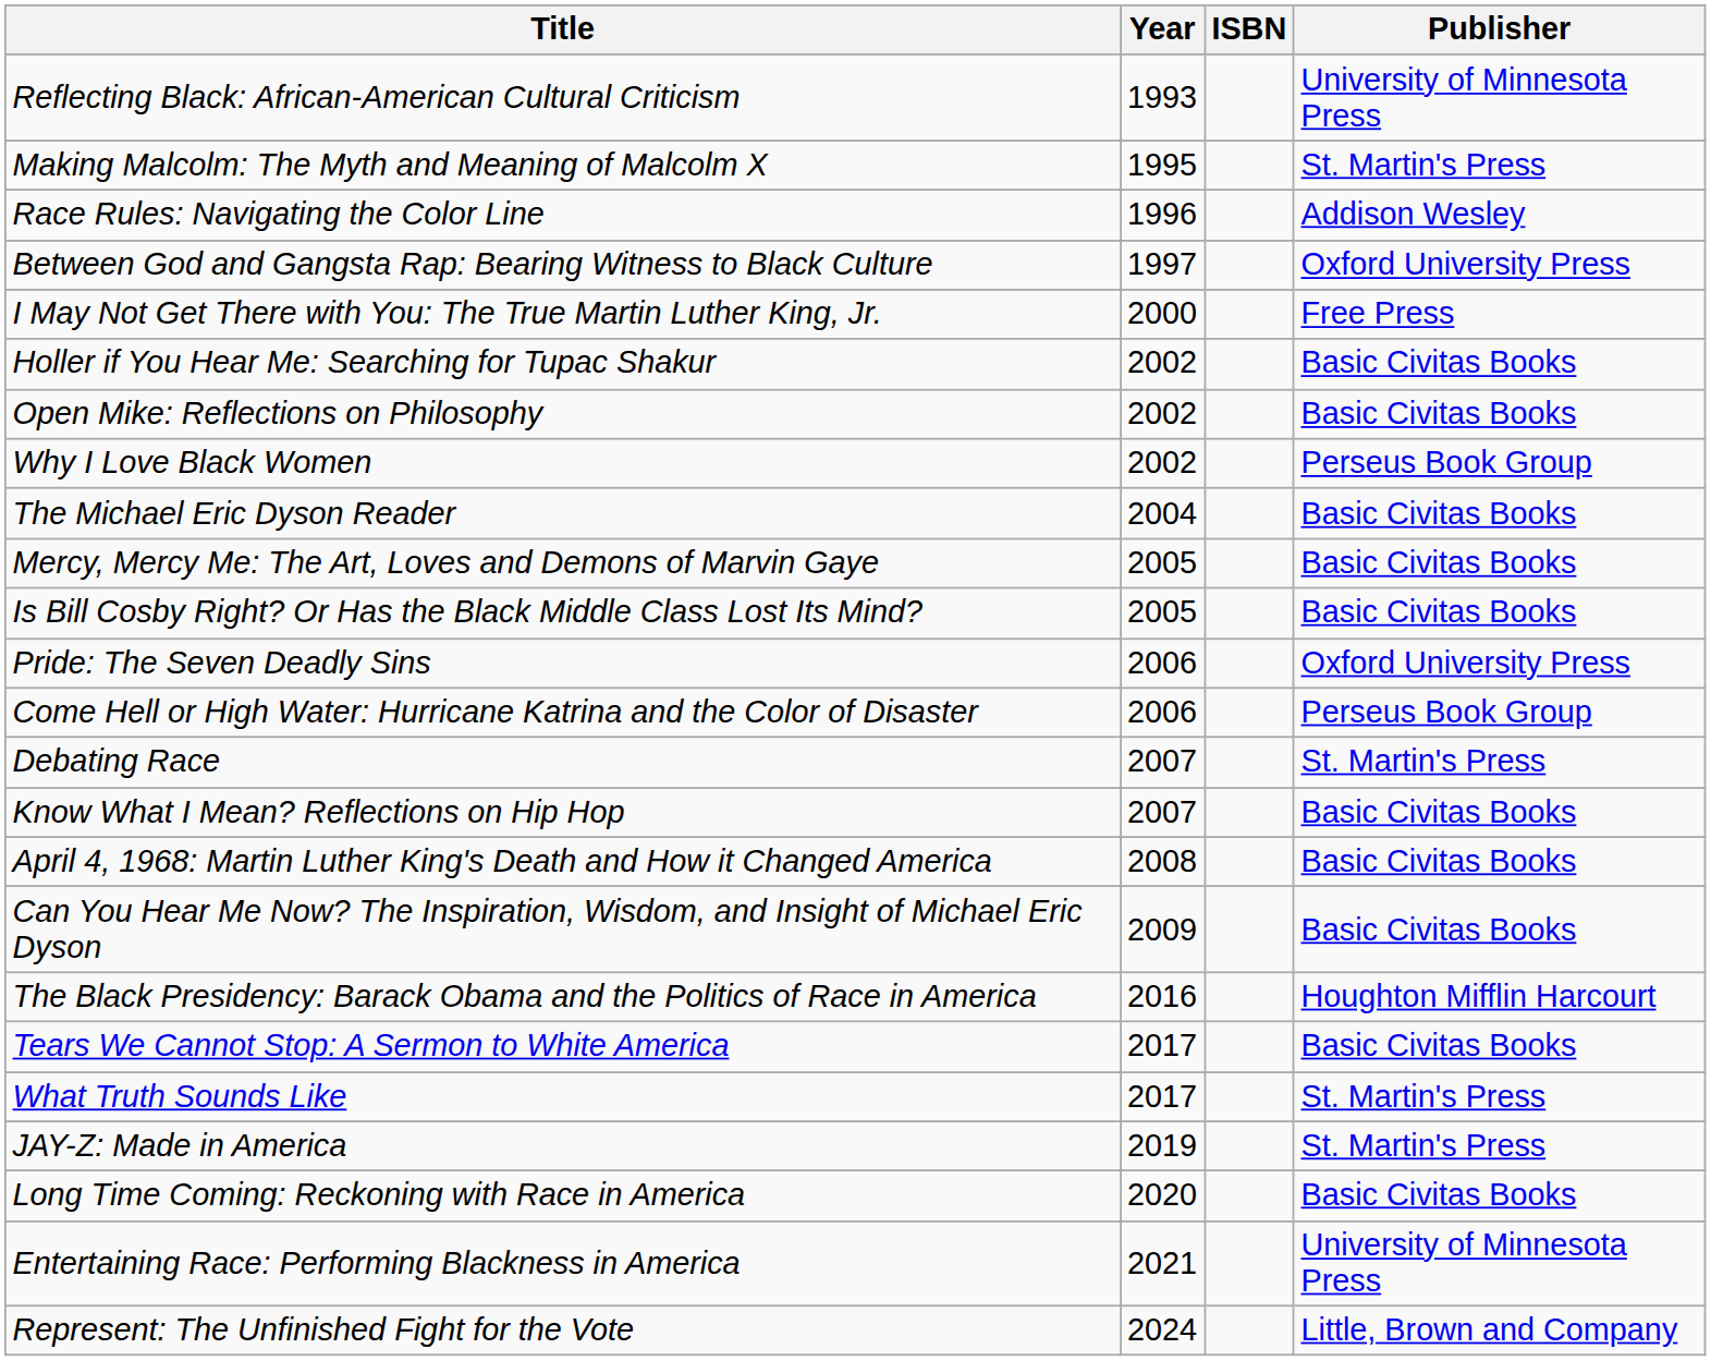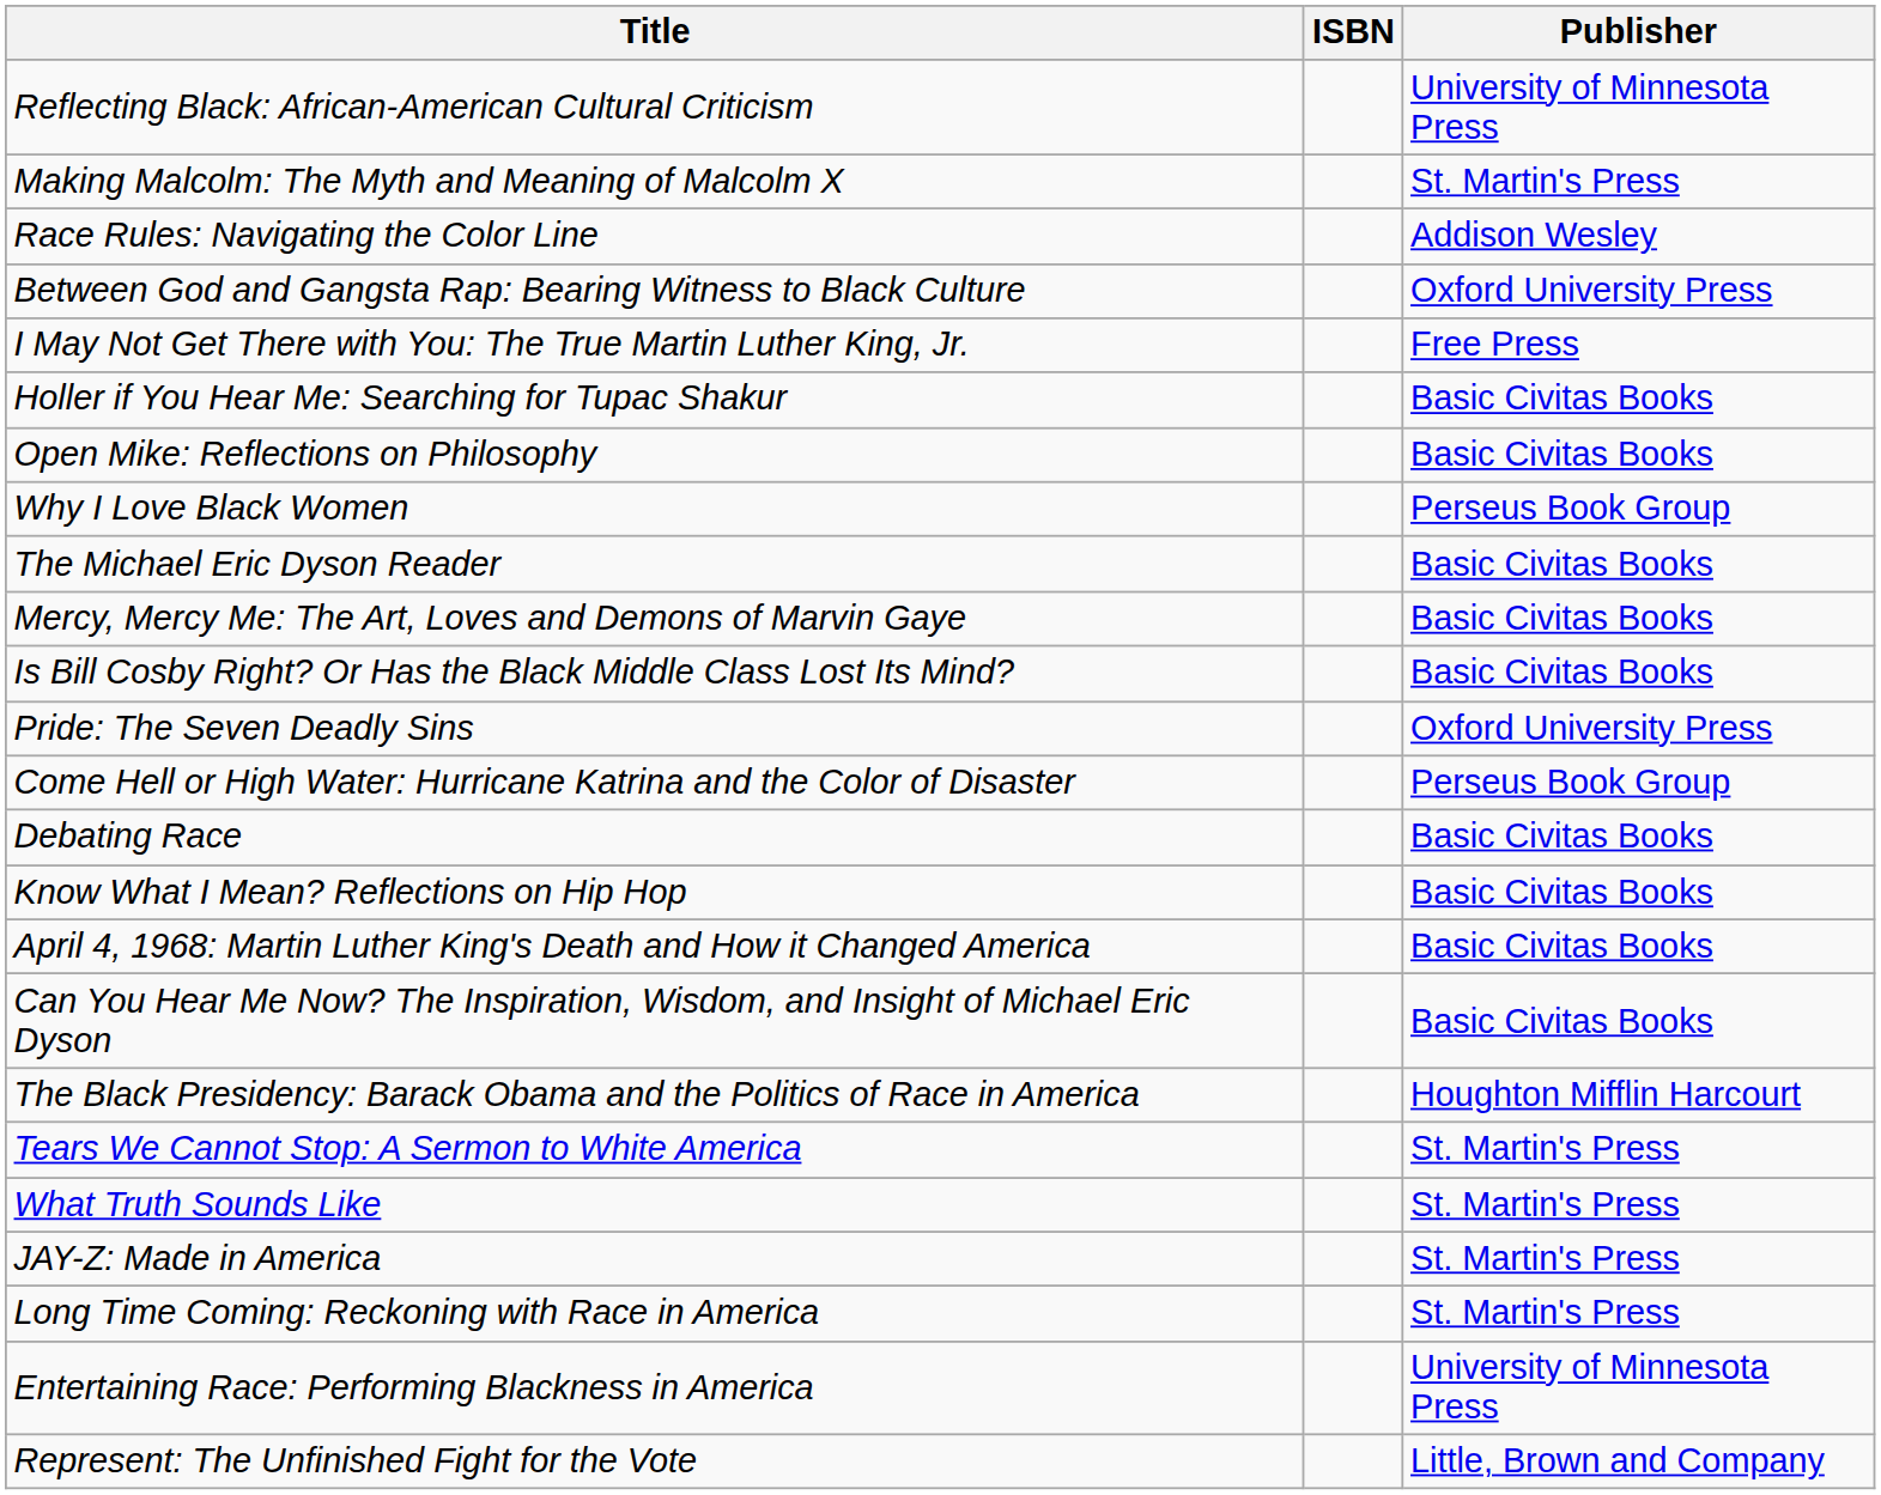 <table class="wikitable" border=1 cellspacing=0 cellpadding=4>
 <tr>
 <th>Title</th>
-<th>Year</th>
 <th>ISBN</th>
 <th>Publisher</th>
 </tr>
 <tr>
 <td><em>Reflecting Black: African-American Cultural Criticism</em></td>
-<td>1993</td>
 <td></td>
 <td><a href='#'>University of Minnesota Press</a></td>
 </tr>
 <tr>
 <td><em>Making Malcolm: The Myth and Meaning of Malcolm X</em></td>
-<td>1995</td>
 <td></td>
 <td><a href='#'>St. Martin's Press</a></td>
 </tr>
 <tr>
 <td><em>Race Rules: Navigating the Color Line</em></td>
-<td>1996</td>
 <td></td>
 <td><a href='#'>Addison Wesley</a></td>
 </tr>
 <tr>
 <td><em>Between God and Gangsta Rap: Bearing Witness to Black Culture</em></td>
-<td>1997</td>
 <td></td>
 <td><a href='#'>Oxford University Press</a></td>
 </tr>
 <tr>
 <td><em>I May Not Get There with You: The True Martin Luther King, Jr.</em></td>
-<td>2000</td>
 <td></td>
 <td><a href='#'>Free Press</a></td>
 </tr>
 <tr>
 <td><em>Holler if You Hear Me: Searching for Tupac Shakur</em></td>
-<td>2002</td>
 <td></td>
 <td><a href='#'>Basic Civitas Books</a></td>
 </tr>
 <tr>
 <td><em>Open Mike: Reflections on Philosophy</em></td>
-<td>2002</td>
 <td></td>
 <td><a href='#'>Basic Civitas Books</a></td>
 </tr>
 <tr>
 <td><em>Why I Love Black Women</em></td>
-<td>2002</td>
 <td></td>
 <td><a href='#'>Perseus Book Group</a></td>
 </tr>
 <tr>
 <td><em>The Michael Eric Dyson Reader</em></td>
-<td>2004</td>
 <td></td>
 <td><a href='#'>Basic Civitas Books</a></td>
 </tr>
 <tr>
 <td><em>Mercy, Mercy Me: The Art, Loves and Demons of Marvin Gaye</em></td>
-<td>2005</td>
 <td></td>
 <td><a href='#'>Basic Civitas Books</a></td>
 </tr>
 <tr>
 <td><em>Is Bill Cosby Right? Or Has the Black Middle Class Lost Its Mind?</em></td>
-<td>2005</td>
 <td></td>
 <td><a href='#'>Basic Civitas Books</a></td>
 </tr>
 <tr>
 <td><em>Pride: The Seven Deadly Sins</em></td>
-<td>2006</td>
 <td></td>
 <td><a href='#'>Oxford University Press</a></td>
 </tr>
 <tr>
 <td><em>Come Hell or High Water: Hurricane Katrina and the Color of Disaster</em></td>
-<td>2006</td>
 <td></td>
 <td><a href='#'>Perseus Book Group</a></td>
 </tr>
 <tr>
 <td><em>Debating Race</em></td>
-<td>2007</td>
 <td></td>
-<td><a href='#'>St. Martin's Press</a></td>
+<td><a href='#'>Basic Civitas Books</a></td>
 </tr>
 <tr>
 <td><em>Know What I Mean? Reflections on Hip Hop</em></td>
-<td>2007</td>
 <td></td>
 <td><a href='#'>Basic Civitas Books</a></td>
 </tr>
 <tr>
 <td><em>April 4, 1968: Martin Luther King's Death and How it Changed America</em></td>
-<td>2008</td>
 <td></td>
 <td><a href='#'>Basic Civitas Books</a></td>
 </tr>
 <tr>
 <td><em>Can You Hear Me Now? The Inspiration, Wisdom, and Insight of Michael Eric Dyson</em></td>
-<td>2009</td>
 <td></td>
 <td><a href='#'>Basic Civitas Books</a></td>
 </tr>
 <tr>
 <td><em>The Black Presidency: Barack Obama and the Politics of Race in America</em></td>
-<td>2016</td>
 <td></td>
 <td><a href='#'>Houghton Mifflin Harcourt</a></td>
 </tr>
 <tr>
 <td><em><a href='#'>Tears We Cannot Stop: A Sermon to White America</a></em></td>
-<td>2017</td>
 <td></td>
-<td><a href='#'>Basic Civitas Books</a></td>
+<td><a href='#'>St. Martin's Press</a></td>
 </tr>
 <tr>
 <td><em><a href='#'>What Truth Sounds Like</a></em></td>
-<td>2017</td>
 <td></td>
 <td><a href='#'>St. Martin's Press</a></td>
 </tr>
 <tr>
 <td><em>JAY-Z: Made in America</em></td>
-<td>2019</td>
 <td></td>
 <td><a href='#'>St. Martin's Press</a></td>
 </tr>
 <tr>
 <td><em>Long Time Coming: Reckoning with Race in America</em></td>
-<td>2020</td>
 <td></td>
-<td><a href='#'>Basic Civitas Books</a></td>
+<td><a href='#'>St. Martin's Press</a></td>
 </tr>
 <tr>
 <td><em>Entertaining Race: Performing Blackness in America</em></td>
-<td>2021</td>
 <td></td>
 <td><a href='#'>University of Minnesota Press</a></td>
 </tr>
 <tr>
 <td><em>Represent: The Unfinished Fight for the Vote</em></td>
-<td>2024</td>
 <td></td>
 <td><a href='#'>Little, Brown and Company</a></td>
 </tr>
 </table>
